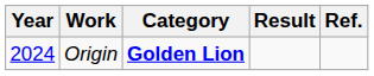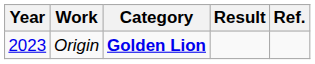 <table class="wikitable">
 <tr>
 <th>Year</th>
 <th>Work</th>
 <th>Category</th>
 <th>Result</th>
 <th>Ref.</th>
 </tr>
 <tr>
-<td><a href='#'>2024</a></td>
+<td><a href='#'>2023</a></td>
 <td><em>Origin</em></td>
 <td><strong><a href='#'>Golden Lion</a></strong></td>
 <td></td>
 <td></td>
 </tr>
 </table>
